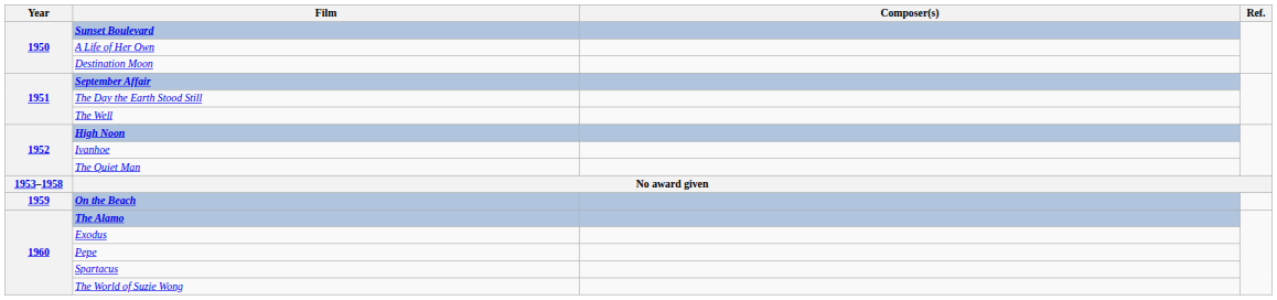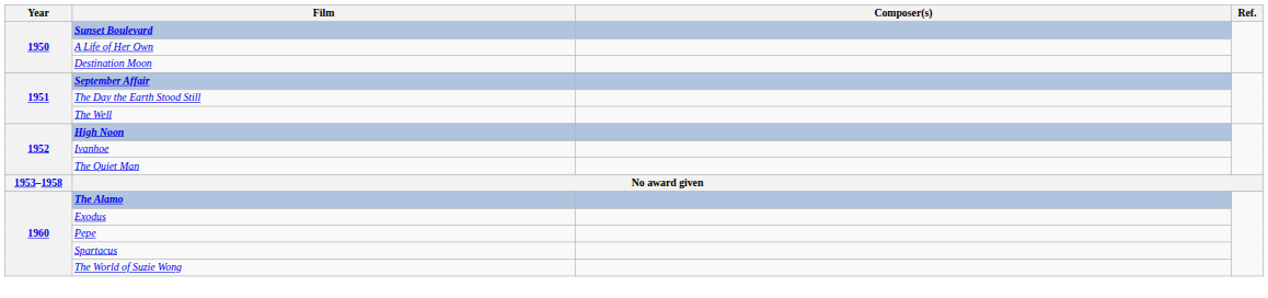 <table class="wikitable sortable unsortable" style="width:95%;" cellpadding="6">
 <tr>
 <th scope="col" style="width:70pt">Year</th>
 <th scope="col" style="width:40%">Film</th>
 <th scope="col">Composer(s)</th>
 <th scope="col" class="unsortable" style="width:30pt">Ref.</th>
 </tr>
 <tr>
 <th rowspan="3" style="text-align:center;"><a href='#'>1950</a></th>
 <td style="background:#B0C4DE;"><strong><em><a href='#'>Sunset Boulevard</a></em></strong></td>
 <td style="background:#B0C4DE;"><strong></strong></td>
 <td rowspan="3"></td>
 </tr>
 <tr>
 <td><em><a href='#'>A Life of Her Own</a></em></td>
 <td></td>
 </tr>
 <tr>
 <td><em><a href='#'>Destination Moon</a></em></td>
 <td></td>
 </tr>
 <tr>
 <th rowspan="3" style="text-align:center;"><a href='#'>1951</a></th>
 <td style="background:#B0C4DE;"><strong><em><a href='#'>September Affair</a></em></strong></td>
 <td style="background:#B0C4DE;"><strong></strong></td>
 <td rowspan="3"></td>
 </tr>
 <tr>
 <td><em><a href='#'>The Day the Earth Stood Still</a></em></td>
 <td></td>
 </tr>
 <tr>
 <td><em><a href='#'>The Well</a></em></td>
 <td></td>
 </tr>
 <tr>
 <th rowspan="3" style="text-align:center;"><a href='#'>1952</a></th>
 <td style="background:#B0C4DE;"><strong><em><a href='#'>High Noon</a></em></strong></td>
 <td style="background:#B0C4DE;"><strong></strong></td>
 <td rowspan="3"></td>
 </tr>
 <tr>
 <td><em><a href='#'>Ivanhoe</a></em></td>
 <td></td>
 </tr>
 <tr>
 <td><em><a href='#'>The Quiet Man</a></em></td>
 <td></td>
 </tr>
 <tr>
 <th style="text-align:center;"><a href='#'>1953</a>–<a href='#'>1958</a></th>
 <th colspan="3" style="text-align:center;">No award given</th>
 </tr>
 <tr>
-<th style="text-align:center;"><a href='#'>1959</a></th>
-<td style="background:#B0C4DE;"><strong><em><a href='#'>On the Beach</a></em></strong></td>
-<td style="background:#B0C4DE;"><strong></strong></td>
-<td></td>
-</tr>
-<tr>
 <th rowspan="5" style="text-align:center;"><a href='#'>1960</a></th>
 <td style="background:#B0C4DE;"><strong><em><a href='#'>The Alamo</a></em></strong></td>
 <td style="background:#B0C4DE;"><strong></strong></td>
 <td rowspan="5"></td>
 </tr>
 <tr>
 <td><em><a href='#'>Exodus</a></em></td>
 <td></td>
 </tr>
 <tr>
 <td><em><a href='#'>Pepe</a></em></td>
 <td></td>
 </tr>
 <tr>
 <td><em><a href='#'>Spartacus</a></em></td>
 <td></td>
 </tr>
 <tr>
 <td><em><a href='#'>The World of Suzie Wong</a></em></td>
 <td></td>
 </tr>
 </table>
